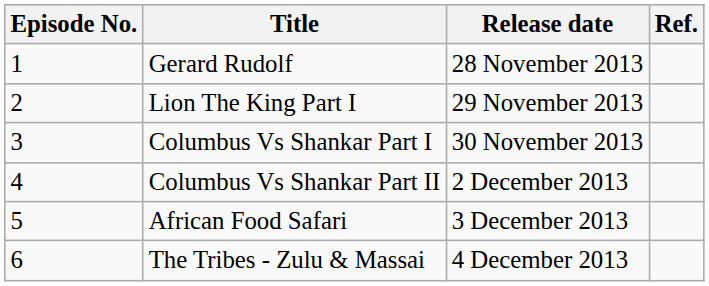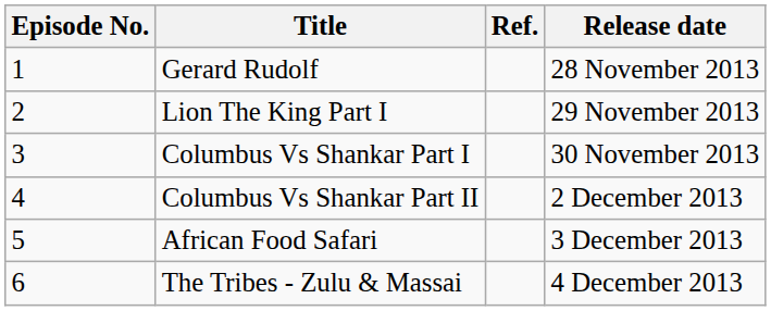 <table class="wikitable">
 <tr>
 <th>Episode No.</th>
 <th>Title</th>
+<th>Ref.</th>
 <th>Release date</th>
-<th>Ref.</th>
 </tr>
 <tr>
 <td>1</td>
 <td>Gerard Rudolf</td>
+<td></td>
 <td>28 November 2013</td>
-<td></td>
 </tr>
 <tr>
 <td>2</td>
 <td>Lion The King Part I</td>
+<td></td>
 <td>29 November 2013</td>
-<td></td>
 </tr>
 <tr>
 <td>3</td>
 <td>Columbus Vs Shankar Part I</td>
+<td></td>
 <td>30 November 2013</td>
-<td></td>
 </tr>
 <tr>
 <td>4</td>
 <td>Columbus Vs Shankar Part II</td>
+<td></td>
 <td>2 December 2013</td>
-<td></td>
 </tr>
 <tr>
 <td>5</td>
 <td>African Food Safari</td>
+<td></td>
 <td>3 December 2013</td>
-<td></td>
 </tr>
 <tr>
 <td>6</td>
 <td>The Tribes - Zulu & Massai</td>
+<td></td>
 <td>4 December 2013</td>
-<td></td>
 </tr>
 </table>
